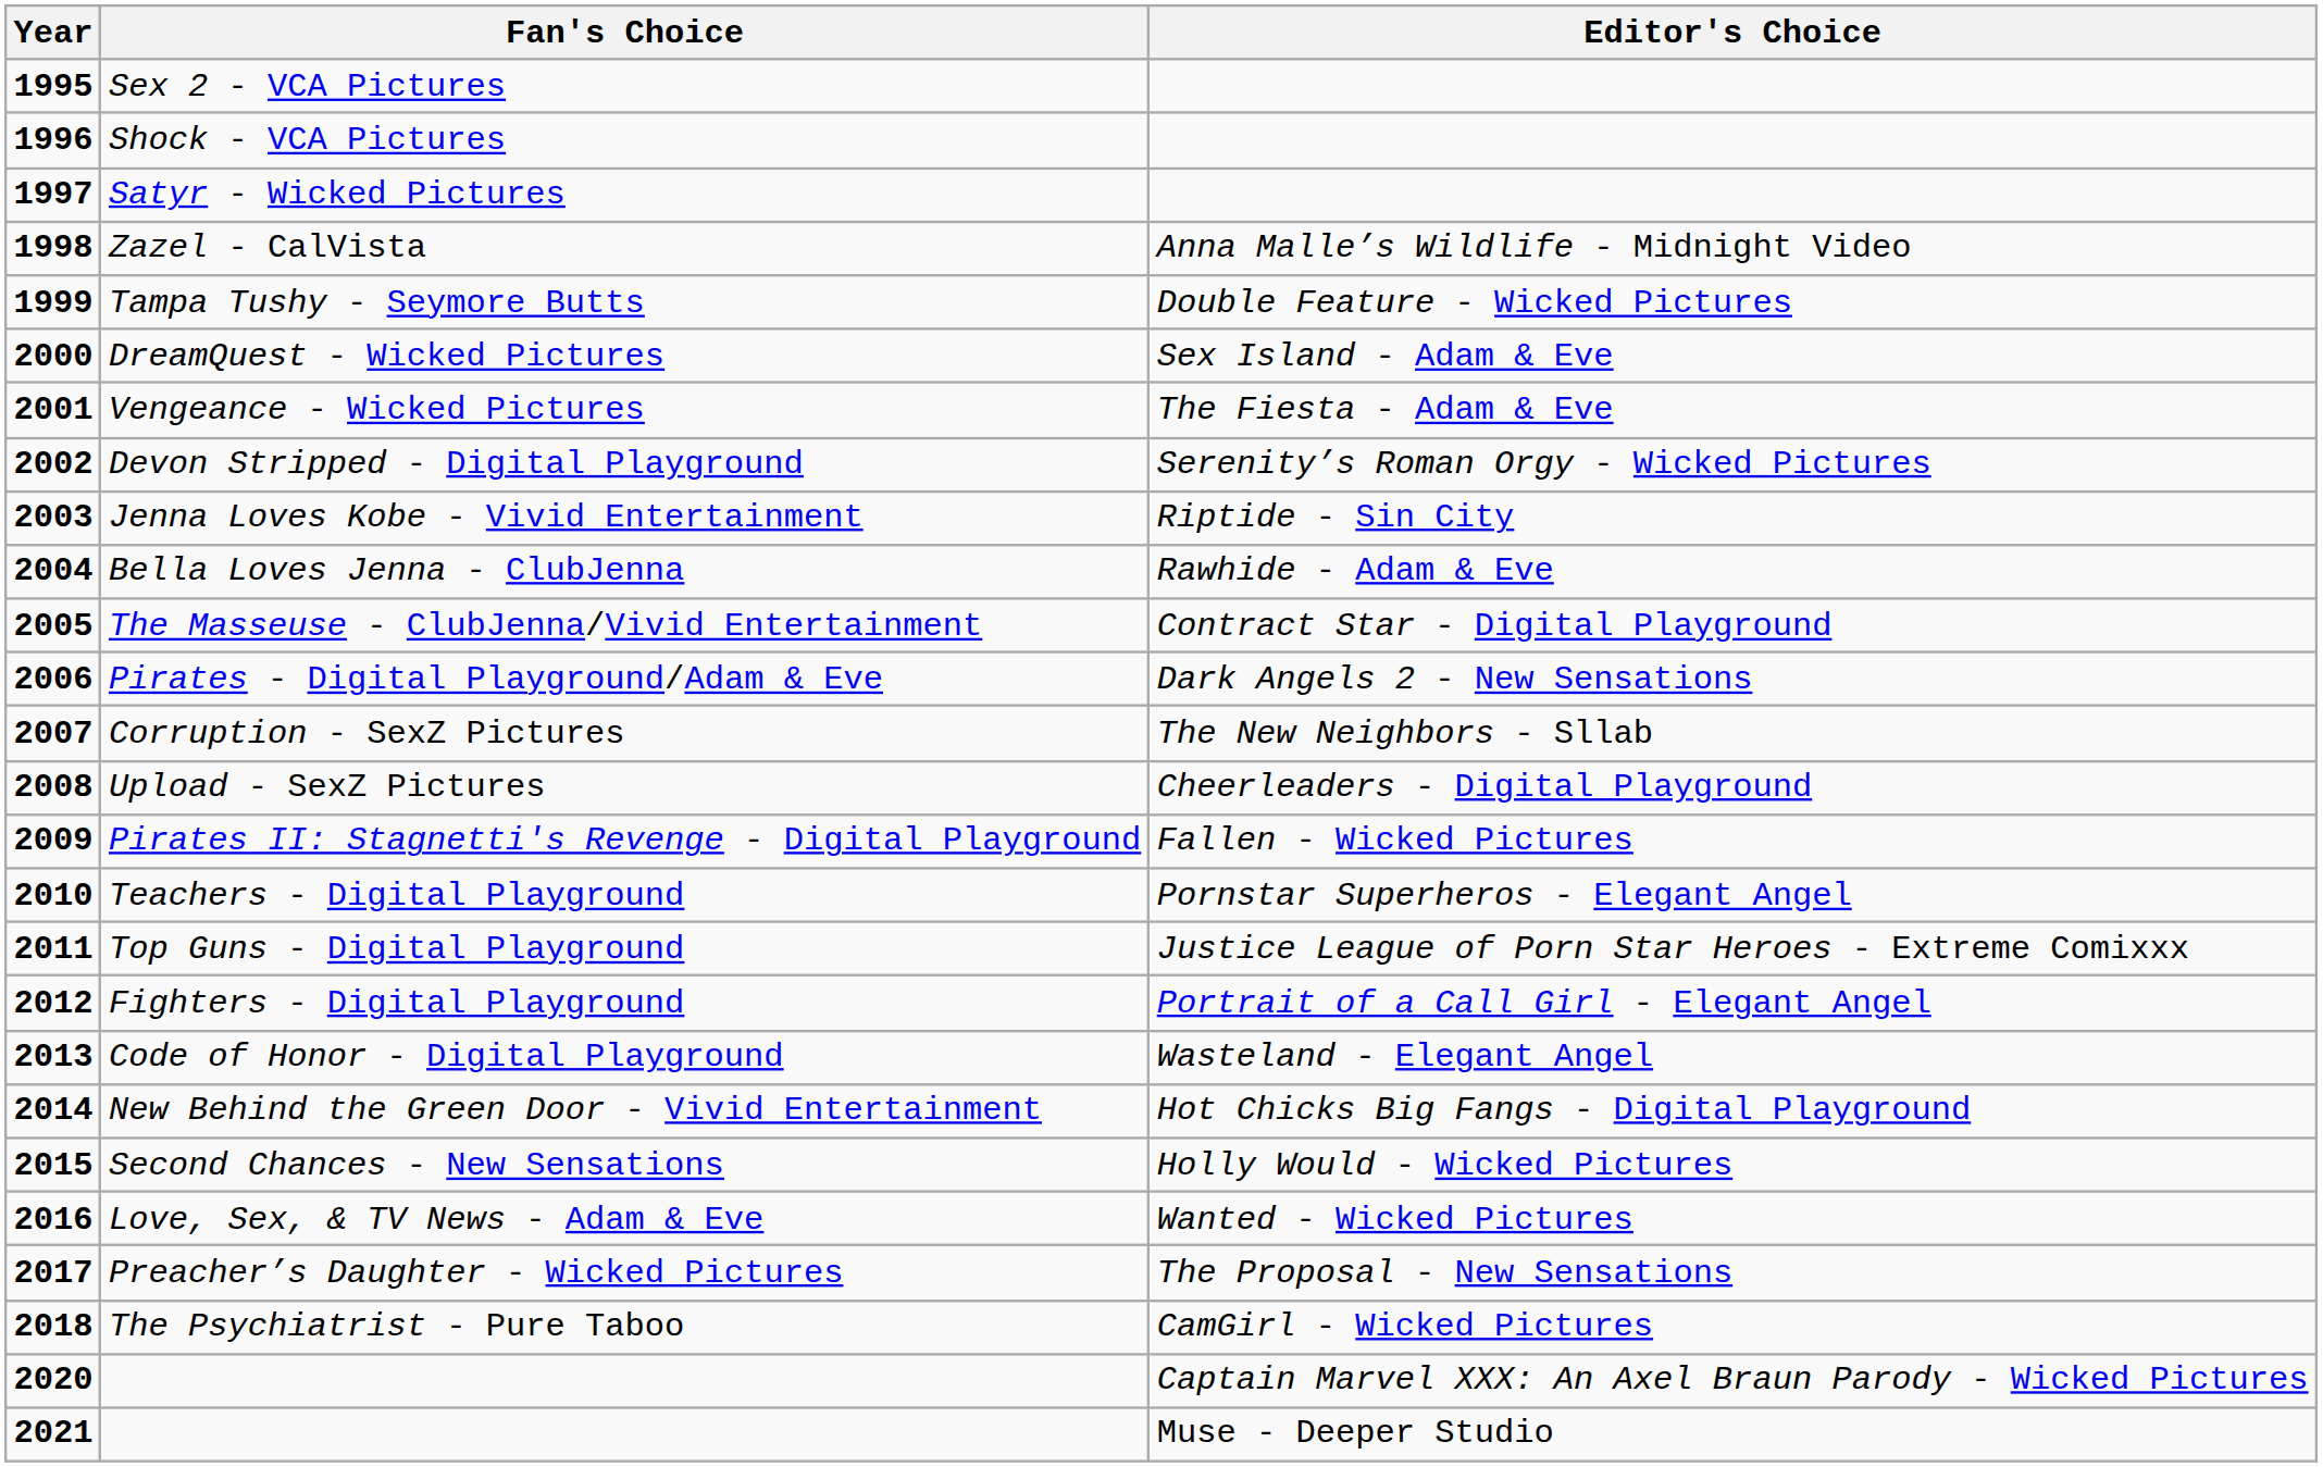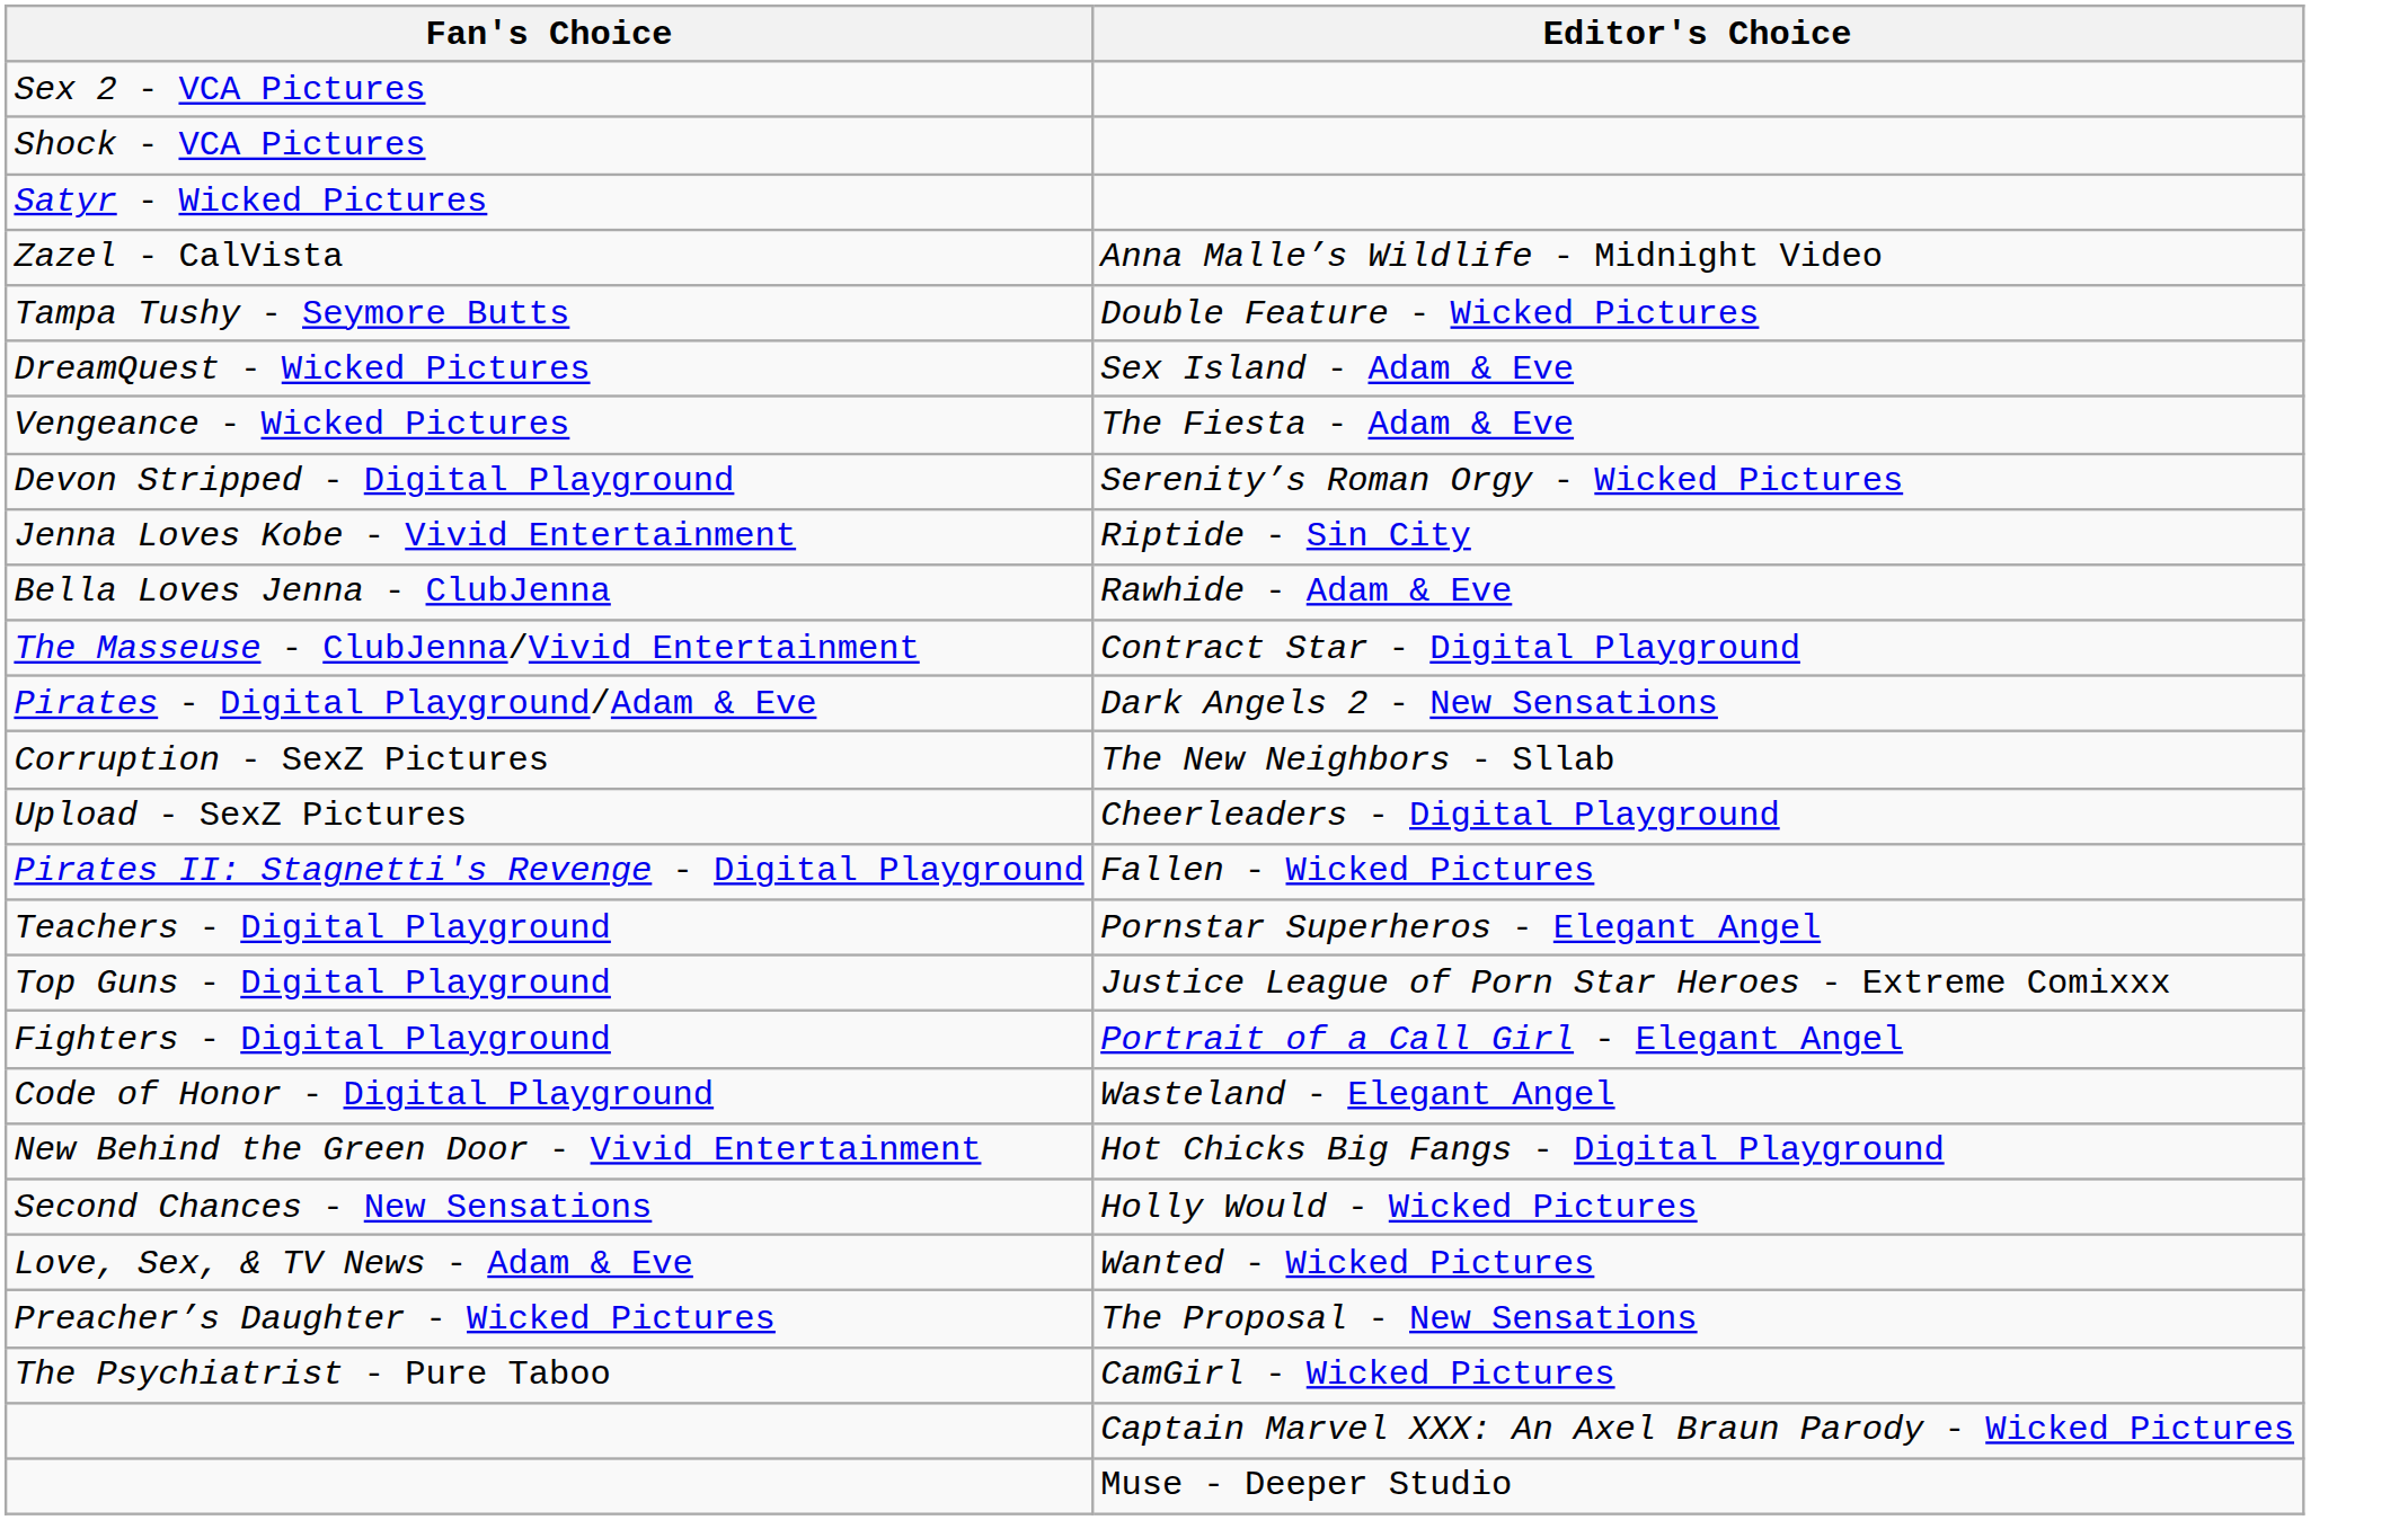 <table class="wikitable">
 <tr>
-<th>Year</th>
 <th>Fan's Choice</th>
 <th>Editor's Choice</th>
 </tr>
 <tr>
-<td><strong>1995</strong></td>
 <td><em>Sex 2</em> - <a href='#'>VCA Pictures</a></td>
 <td></td>
 </tr>
 <tr>
-<td><strong>1996</strong></td>
 <td><em>Shock</em> - <a href='#'>VCA Pictures</a></td>
 <td></td>
 </tr>
 <tr>
-<td><strong>1997</strong></td>
 <td><em><a href='#'>Satyr</a></em> - <a href='#'>Wicked Pictures</a></td>
 <td></td>
 </tr>
 <tr>
-<td><strong>1998</strong></td>
 <td><em>Zazel</em> - CalVista</td>
 <td><em>Anna Malle’s Wildlife</em> - Midnight Video</td>
 </tr>
 <tr>
-<td><strong>1999</strong></td>
 <td><em>Tampa Tushy</em> - <a href='#'>Seymore Butts</a></td>
 <td><em>Double Feature</em> - <a href='#'>Wicked Pictures</a></td>
 </tr>
 <tr>
-<td><strong>2000</strong></td>
 <td><em>DreamQuest</em> - <a href='#'>Wicked Pictures</a></td>
 <td><em>Sex Island</em> - <a href='#'>Adam & Eve</a></td>
 </tr>
 <tr>
-<td><strong>2001</strong></td>
 <td><em>Vengeance</em> - <a href='#'>Wicked Pictures</a></td>
 <td><em>The Fiesta</em> - <a href='#'>Adam & Eve</a></td>
 </tr>
 <tr>
-<td><strong>2002</strong></td>
 <td><em>Devon Stripped</em> - <a href='#'>Digital Playground</a></td>
 <td><em>Serenity’s Roman Orgy</em> - <a href='#'>Wicked Pictures</a></td>
 </tr>
 <tr>
-<td><strong>2003</strong></td>
 <td><em>Jenna Loves Kobe</em> - <a href='#'>Vivid Entertainment</a></td>
 <td><em>Riptide</em> - <a href='#'>Sin City</a></td>
 </tr>
 <tr>
-<td><strong>2004</strong></td>
 <td><em>Bella Loves Jenna</em> - <a href='#'>ClubJenna</a></td>
 <td><em>Rawhide</em> - <a href='#'>Adam & Eve</a></td>
 </tr>
 <tr>
-<td><strong>2005</strong></td>
 <td><em><a href='#'>The Masseuse</a></em> - <a href='#'>ClubJenna</a>/<a href='#'>Vivid Entertainment</a></td>
 <td><em>Contract Star</em> - <a href='#'>Digital Playground</a></td>
 </tr>
 <tr>
-<td><strong>2006</strong></td>
 <td><em><a href='#'>Pirates</a></em> - <a href='#'>Digital Playground</a>/<a href='#'>Adam & Eve</a></td>
 <td><em>Dark Angels 2</em> - <a href='#'>New Sensations</a></td>
 </tr>
 <tr>
-<td><strong>2007</strong></td>
 <td><em>Corruption</em> - SexZ Pictures</td>
 <td><em>The New Neighbors</em> - Sllab</td>
 </tr>
 <tr>
-<td><strong>2008</strong></td>
 <td><em>Upload</em> - SexZ Pictures</td>
 <td><em>Cheerleaders</em> - <a href='#'>Digital Playground</a></td>
 </tr>
 <tr>
-<td><strong>2009</strong></td>
 <td><em><a href='#'>Pirates II: Stagnetti's Revenge</a></em> - <a href='#'>Digital Playground</a></td>
 <td><em>Fallen</em> - <a href='#'>Wicked Pictures</a></td>
 </tr>
 <tr>
-<td><strong>2010</strong></td>
 <td><em>Teachers</em> - <a href='#'>Digital Playground</a></td>
 <td><em>Pornstar Superheros</em> - <a href='#'>Elegant Angel</a></td>
 </tr>
 <tr>
-<td><strong>2011</strong></td>
 <td><em>Top Guns</em> - <a href='#'>Digital Playground</a></td>
 <td><em>Justice League of Porn Star Heroes</em> - Extreme Comixxx</td>
 </tr>
 <tr>
-<td><strong>2012</strong></td>
 <td><em>Fighters</em> - <a href='#'>Digital Playground</a></td>
 <td><em><a href='#'>Portrait of a Call Girl</a></em> - <a href='#'>Elegant Angel</a></td>
 </tr>
 <tr>
-<td><strong>2013</strong></td>
 <td><em>Code of Honor</em> - <a href='#'>Digital Playground</a></td>
 <td><em>Wasteland</em> - <a href='#'>Elegant Angel</a></td>
 </tr>
 <tr>
-<td><strong>2014</strong></td>
 <td><em>New Behind the Green Door</em> - <a href='#'>Vivid Entertainment</a></td>
 <td><em>Hot Chicks Big Fangs</em> - <a href='#'>Digital Playground</a></td>
 </tr>
 <tr>
-<td><strong>2015</strong></td>
 <td><em>Second Chances</em> - <a href='#'>New Sensations</a></td>
 <td><em>Holly Would</em> - <a href='#'>Wicked Pictures</a></td>
 </tr>
 <tr>
-<td><strong>2016</strong></td>
 <td><em>Love, Sex, & TV News</em> - <a href='#'>Adam & Eve</a></td>
 <td><em>Wanted</em> - <a href='#'>Wicked Pictures</a></td>
 </tr>
 <tr>
-<td><strong>2017</strong></td>
 <td><em>Preacher’s Daughter</em> - <a href='#'>Wicked Pictures</a></td>
 <td><em>The Proposal</em> - <a href='#'>New Sensations</a></td>
 </tr>
 <tr>
-<td><strong>2018</strong></td>
 <td><em>The Psychiatrist</em> - Pure Taboo</td>
 <td><em>CamGirl</em> - <a href='#'>Wicked Pictures</a></td>
 </tr>
 <tr>
-<td><strong>2020</strong></td>
 <td></td>
 <td><em>Captain Marvel XXX: An Axel Braun Parody </em> - <a href='#'>Wicked Pictures</a></td>
 </tr>
 <tr>
-<td><strong>2021</strong></td>
 <td></td>
 <td>Muse - Deeper Studio</td>
 </tr>
 </table>
